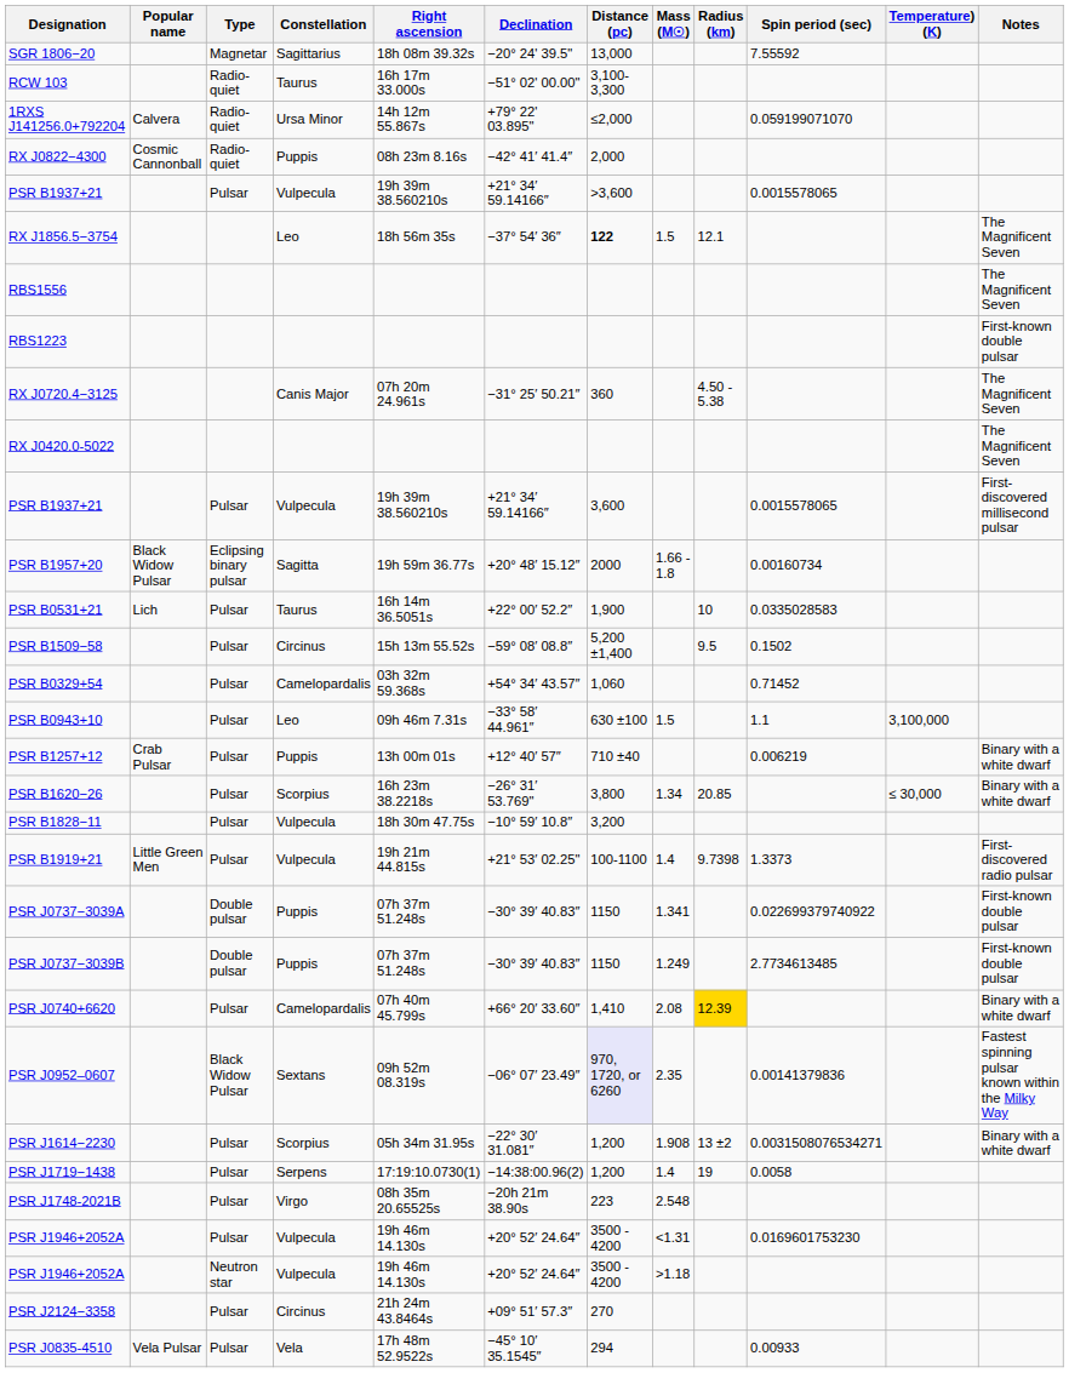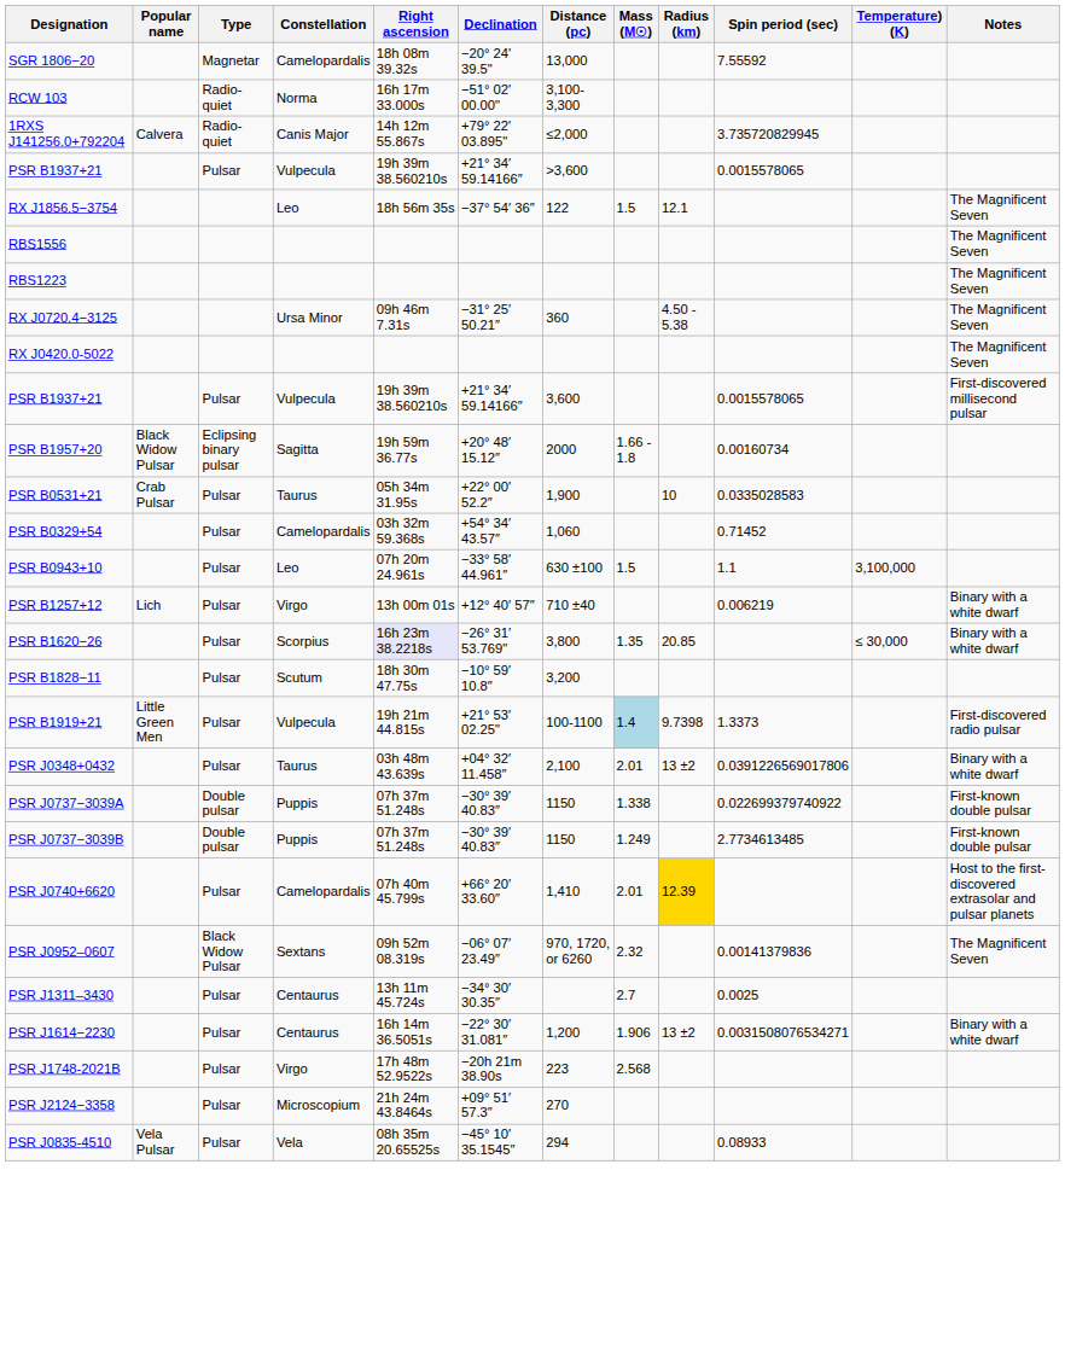 <table class="wikitable sortable">
 <tr>
 <th>Designation</th>
 <th>Popular name</th>
 <th>Type</th>
 <th>Constellation</th>
 <th><a href='#'>Right ascension</a></th>
 <th><a href='#'>Declination</a></th>
 <th>Distance (<a href='#'>pc</a>)</th>
 <th>Mass (<a href='#'>M☉</a>)</th>
 <th>Radius (<a href='#'>km</a>)</th>
 <th>Spin period (sec)</th>
 <th><a href='#'>Temperature</a>) (<a href='#'>K</a>)</th>
 <th>Notes</th>
 </tr>
 <tr>
 <td><a href='#'>SGR 1806−20</a></td>
 <td></td>
 <td>Magnetar</td>
-<td>Sagittarius</td>
+<td>Camelopardalis</td>
 <td>18h 08m 39.32s</td>
 <td>−20° 24' 39.5"</td>
 <td>13,000</td>
 <td></td>
 <td></td>
 <td>7.55592</td>
 <td></td>
 <td></td>
 </tr>
 <tr>
 <td><a href='#'>RCW 103</a></td>
 <td></td>
 <td>Radio-quiet</td>
-<td>Taurus</td>
+<td>Norma</td>
 <td>16h 17m 33.000s</td>
 <td>−51° 02' 00.00"</td>
 <td>3,100-3,300</td>
 <td></td>
 <td></td>
 <td></td>
 <td></td>
 <td></td>
 </tr>
 <tr>
 <td><a href='#'>1RXS J141256.0+792204</a></td>
 <td>Calvera</td>
 <td>Radio-quiet</td>
-<td>Ursa Minor</td>
+<td>Canis Major</td>
 <td>14h 12m 55.867s</td>
 <td>+79° 22' 03.895"</td>
 <td>≤2,000</td>
 <td></td>
 <td></td>
-<td>0.059199071070</td>
-<td></td>
-<td></td>
-</tr>
-<tr>
-<td><a href='#'>RX J0822−4300</a></td>
-<td>Cosmic Cannonball</td>
-<td>Radio-quiet</td>
-<td>Puppis</td>
-<td>08h 23m 8.16s</td>
-<td>−42° 41′ 41.4″</td>
-<td>2,000</td>
-<td></td>
-<td></td>
-<td></td>
+<td>3.735720829945</td>
 <td></td>
 <td></td>
 </tr>
 <tr>
 <td><a href='#'>PSR B1937+21</a></td>
 <td></td>
 <td>Pulsar</td>
 <td>Vulpecula</td>
 <td>19h 39m 38.560210s</td>
 <td>+21° 34′ 59.14166″</td>
 <td>>3,600</td>
 <td></td>
 <td></td>
 <td>0.0015578065</td>
 <td></td>
 <td></td>
 </tr>
 <tr>
 <td><a href='#'>RX J1856.5−3754</a></td>
 <td></td>
 <td></td>
 <td>Leo</td>
 <td>18h 56m 35s</td>
 <td>−37° 54′ 36″</td>
-<td><strong>122</strong></td>
+<td>122</td>
 <td>1.5</td>
 <td>12.1</td>
 <td></td>
 <td></td>
 <td>The Magnificent Seven</td>
 </tr>
 <tr>
 <td><a href='#'>RBS1556</a></td>
 <td></td>
 <td></td>
 <td></td>
 <td></td>
 <td></td>
 <td></td>
 <td></td>
 <td></td>
 <td></td>
 <td></td>
 <td>The Magnificent Seven</td>
 </tr>
 <tr>
 <td><a href='#'>RBS1223</a></td>
 <td></td>
 <td></td>
 <td></td>
 <td></td>
 <td></td>
 <td></td>
 <td></td>
 <td></td>
 <td></td>
 <td></td>
-<td>First-known double pulsar</td>
+<td>The Magnificent Seven</td>
 </tr>
 <tr>
 <td><a href='#'>RX J0720.4−3125</a></td>
 <td></td>
 <td></td>
-<td>Canis Major</td>
-<td>07h 20m 24.961s</td>
+<td>Ursa Minor</td>
+<td>09h 46m 7.31s</td>
 <td>−31° 25′ 50.21″</td>
 <td>360</td>
 <td></td>
 <td>4.50 - 5.38</td>
 <td></td>
 <td></td>
 <td>The Magnificent Seven</td>
 </tr>
 <tr>
 <td><a href='#'>RX J0420.0-5022</a></td>
 <td></td>
 <td></td>
 <td></td>
 <td></td>
 <td></td>
 <td></td>
 <td></td>
 <td></td>
 <td></td>
 <td></td>
 <td>The Magnificent Seven</td>
 </tr>
 <tr>
 <td><a href='#'>PSR B1937+21</a></td>
 <td></td>
 <td>Pulsar</td>
 <td>Vulpecula</td>
 <td>19h 39m 38.560210s</td>
 <td>+21° 34′ 59.14166″</td>
 <td>3,600</td>
 <td></td>
 <td></td>
 <td>0.0015578065</td>
 <td></td>
 <td>First-discovered millisecond pulsar</td>
 </tr>
 <tr>
 <td><a href='#'>PSR B1957+20</a></td>
 <td>Black Widow Pulsar</td>
 <td>Eclipsing binary pulsar</td>
 <td>Sagitta</td>
 <td>19h 59m 36.77s</td>
 <td>+20° 48′ 15.12″</td>
 <td>2000</td>
 <td>1.66 - 1.8</td>
 <td></td>
 <td>0.00160734</td>
 <td></td>
 <td></td>
 </tr>
 <tr>
 <td><a href='#'>PSR B0531+21</a></td>
-<td>Lich</td>
+<td>Crab Pulsar</td>
 <td>Pulsar</td>
 <td>Taurus</td>
-<td>16h 14m 36.5051s</td>
+<td>05h 34m 31.95s</td>
 <td>+22° 00′ 52.2″</td>
 <td>1,900</td>
 <td></td>
 <td>10</td>
 <td>0.0335028583</td>
-<td></td>
-<td></td>
-</tr>
-<tr>
-<td><a href='#'>PSR B1509−58</a></td>
-<td></td>
-<td>Pulsar</td>
-<td>Circinus</td>
-<td>15h 13m 55.52s</td>
-<td>−59° 08′ 08.8″</td>
-<td>5,200 ±1,400</td>
-<td></td>
-<td>9.5</td>
-<td>0.1502</td>
 <td></td>
 <td></td>
 </tr>
 <tr>
 <td><a href='#'>PSR B0329+54</a></td>
 <td></td>
 <td>Pulsar</td>
 <td>Camelopardalis</td>
 <td>03h 32m 59.368s</td>
 <td>+54° 34′ 43.57″</td>
 <td>1,060</td>
 <td></td>
 <td></td>
 <td>0.71452</td>
 <td></td>
 <td></td>
 </tr>
 <tr>
 <td><a href='#'>PSR B0943+10</a></td>
 <td></td>
 <td>Pulsar</td>
 <td>Leo</td>
-<td>09h 46m 7.31s</td>
+<td>07h 20m 24.961s</td>
 <td>−33° 58′ 44.961″</td>
 <td>630 ±100</td>
 <td>1.5</td>
 <td></td>
 <td>1.1</td>
 <td>3,100,000</td>
 <td></td>
 </tr>
 <tr>
 <td><a href='#'>PSR B1257+12</a></td>
-<td>Crab Pulsar</td>
+<td>Lich</td>
 <td>Pulsar</td>
-<td>Puppis</td>
+<td>Virgo</td>
 <td>13h 00m 01s</td>
 <td>+12° 40′ 57″</td>
 <td>710 ±40</td>
 <td></td>
 <td></td>
 <td>0.006219</td>
 <td></td>
 <td>Binary with a white dwarf</td>
 </tr>
 <tr>
 <td><a href='#'>PSR B1620−26</a></td>
 <td></td>
 <td>Pulsar</td>
 <td>Scorpius</td>
-<td>16h 23m 38.2218s</td>
+<td style="background: lavender;">16h 23m 38.2218s</td>
 <td>−26° 31′ 53.769"</td>
 <td>3,800</td>
-<td>1.34</td>
+<td>1.35</td>
 <td>20.85</td>
 <td></td>
 <td>≤ 30,000</td>
 <td>Binary with a white dwarf</td>
 </tr>
 <tr>
 <td><a href='#'>PSR B1828−11</a></td>
 <td></td>
 <td>Pulsar</td>
-<td>Vulpecula</td>
+<td>Scutum</td>
 <td>18h 30m 47.75s</td>
 <td>−10° 59′ 10.8″</td>
 <td>3,200</td>
 <td></td>
 <td></td>
 <td></td>
 <td></td>
 <td></td>
 </tr>
 <tr>
 <td><a href='#'>PSR B1919+21</a></td>
 <td>Little Green Men</td>
 <td>Pulsar</td>
 <td>Vulpecula</td>
 <td>19h 21m 44.815s</td>
 <td>+21° 53′ 02.25"</td>
 <td>100-1100</td>
-<td>1.4</td>
+<td style="background: lightblue;">1.4</td>
 <td>9.7398</td>
 <td>1.3373</td>
 <td></td>
 <td>First-discovered radio pulsar</td>
+</tr>
+<tr>
+<td><a href='#'>PSR J0348+0432</a></td>
+<td></td>
+<td>Pulsar</td>
+<td>Taurus</td>
+<td>03h 48m 43.639s</td>
+<td>+04° 32′ 11.458″</td>
+<td>2,100</td>
+<td>2.01</td>
+<td>13 ±2</td>
+<td>0.0391226569017806</td>
+<td></td>
+<td>Binary with a white dwarf</td>
 </tr>
 <tr>
 <td><a href='#'>PSR J0737−3039A</a></td>
 <td></td>
 <td>Double pulsar</td>
 <td>Puppis</td>
 <td>07h 37m 51.248s</td>
 <td>−30° 39′ 40.83″</td>
 <td>1150</td>
-<td>1.341</td>
+<td>1.338</td>
 <td></td>
 <td>0.022699379740922</td>
 <td></td>
 <td>First-known double pulsar</td>
 </tr>
 <tr>
 <td><a href='#'>PSR J0737−3039B</a></td>
 <td></td>
 <td>Double pulsar</td>
 <td>Puppis</td>
 <td>07h 37m 51.248s</td>
 <td>−30° 39′ 40.83″</td>
 <td>1150</td>
 <td>1.249</td>
 <td></td>
 <td>2.7734613485</td>
 <td></td>
 <td>First-known double pulsar</td>
 </tr>
 <tr>
 <td><a href='#'>PSR J0740+6620</a></td>
 <td></td>
 <td>Pulsar</td>
 <td>Camelopardalis</td>
 <td>07h 40m 45.799s</td>
 <td>+66° 20′ 33.60″</td>
 <td>1,410</td>
-<td>2.08</td>
+<td>2.01</td>
 <td style="background: gold;">12.39</td>
 <td></td>
 <td></td>
-<td>Binary with a white dwarf</td>
+<td>Host to the first-discovered extrasolar and pulsar planets</td>
 </tr>
 <tr>
 <td><a href='#'>PSR J0952–0607</a></td>
 <td></td>
 <td>Black Widow Pulsar</td>
 <td>Sextans</td>
 <td>09h 52m 08.319s</td>
 <td>−06° 07′ 23.49″</td>
-<td style="background: lavender;">970, 1720, or 6260</td>
-<td>2.35</td>
+<td>970, 1720, or 6260</td>
+<td>2.32</td>
 <td></td>
 <td>0.00141379836</td>
 <td></td>
-<td>Fastest spinning pulsar known within the <a href='#'>Milky Way</a></td>
+<td>The Magnificent Seven</td>
+</tr>
+<tr>
+<td><a href='#'>PSR J1311–3430</a></td>
+<td></td>
+<td>Pulsar</td>
+<td>Centaurus</td>
+<td>13h 11m 45.724s</td>
+<td>−34° 30′ 30.35″</td>
+<td></td>
+<td>2.7</td>
+<td></td>
+<td>0.0025</td>
+<td></td>
+<td></td>
 </tr>
 <tr>
 <td><a href='#'>PSR J1614−2230</a></td>
 <td></td>
 <td>Pulsar</td>
-<td>Scorpius</td>
-<td>05h 34m 31.95s</td>
+<td>Centaurus</td>
+<td>16h 14m 36.5051s</td>
 <td>−22° 30′ 31.081″</td>
 <td>1,200</td>
-<td>1.908</td>
+<td>1.906</td>
 <td>13 ±2</td>
 <td>0.0031508076534271</td>
 <td></td>
 <td>Binary with a white dwarf</td>
 </tr>
 <tr>
-<td><a href='#'>PSR J1719−1438</a></td>
-<td></td>
-<td>Pulsar</td>
-<td>Serpens</td>
-<td>17:19:10.0730(1)</td>
-<td>−14:38:00.96(2)</td>
-<td>1,200</td>
-<td>1.4</td>
-<td>19</td>
-<td>0.0058</td>
-<td></td>
-<td></td>
-</tr>
-<tr>
 <td><a href='#'>PSR J1748-2021B</a></td>
 <td></td>
 <td>Pulsar</td>
 <td>Virgo</td>
-<td>08h 35m 20.65525s</td>
+<td>17h 48m 52.9522s</td>
 <td>−20h 21m 38.90s</td>
 <td>223</td>
-<td>2.548</td>
-<td></td>
-<td></td>
-<td></td>
-<td></td>
-</tr>
-<tr>
-<td><a href='#'>PSR J1946+2052A</a></td>
-<td></td>
-<td>Pulsar</td>
-<td>Vulpecula</td>
-<td>19h 46m 14.130s</td>
-<td>+20° 52′ 24.64″</td>
-<td>3500 - 4200</td>
-<td><1.31</td>
-<td></td>
-<td>0.0169601753230</td>
-<td></td>
-<td></td>
-</tr>
-<tr>
-<td><a href='#'>PSR J1946+2052A</a></td>
-<td></td>
-<td>Neutron star</td>
-<td>Vulpecula</td>
-<td>19h 46m 14.130s</td>
-<td>+20° 52′ 24.64″</td>
-<td>3500 - 4200</td>
-<td>>1.18</td>
+<td>2.568</td>
 <td></td>
 <td></td>
 <td></td>
 <td></td>
 </tr>
 <tr>
 <td><a href='#'>PSR J2124−3358</a></td>
 <td></td>
 <td>Pulsar</td>
-<td>Circinus</td>
+<td>Microscopium</td>
 <td>21h 24m 43.8464s</td>
 <td>+09° 51′ 57.3″</td>
 <td>270</td>
 <td></td>
 <td></td>
 <td></td>
 <td></td>
 <td></td>
 </tr>
 <tr>
 <td><a href='#'>PSR J0835-4510</a></td>
 <td>Vela Pulsar</td>
 <td>Pulsar</td>
 <td>Vela</td>
-<td>17h 48m 52.9522s</td>
+<td>08h 35m 20.65525s</td>
 <td>−45° 10′ 35.1545″</td>
 <td>294</td>
 <td></td>
 <td></td>
-<td>0.00933</td>
+<td>0.08933</td>
 <td></td>
 <td></td>
 </tr>
 </table>
